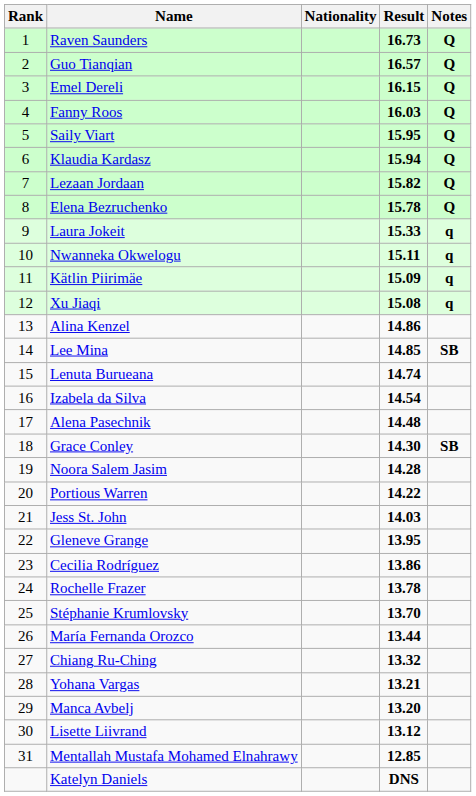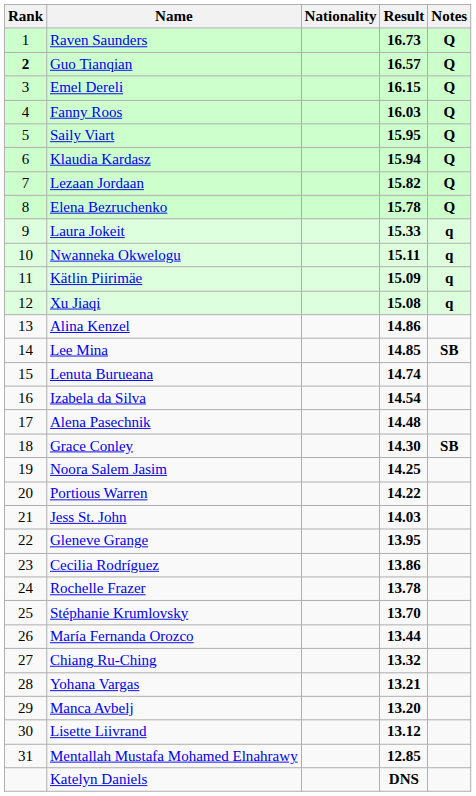 <table class="wikitable sortable" style="text-align:center">
 <tr>
 <th>Rank</th>
 <th>Name</th>
 <th>Nationality</th>
 <th>Result</th>
 <th>Notes</th>
 </tr>
 <tr bgcolor=ccffcc>
 <td>1</td>
 <td align=left><a href='#'>Raven Saunders</a></td>
 <td align=left></td>
 <td><strong>16.73</strong></td>
 <td><strong>Q</strong></td>
 </tr>
 <tr bgcolor=ccffcc>
-<td>2</td>
+<td><strong>2</strong></td>
 <td align=left><a href='#'>Guo Tianqian</a></td>
 <td align=left></td>
 <td><strong>16.57</strong></td>
 <td><strong>Q</strong></td>
 </tr>
 <tr bgcolor=ccffcc>
 <td>3</td>
 <td align=left><a href='#'>Emel Dereli</a></td>
 <td align=left></td>
 <td><strong>16.15</strong></td>
 <td><strong>Q</strong></td>
 </tr>
 <tr bgcolor=ccffcc>
 <td>4</td>
 <td align=left><a href='#'>Fanny Roos</a></td>
 <td align=left></td>
 <td><strong>16.03</strong></td>
 <td><strong>Q</strong></td>
 </tr>
 <tr bgcolor=ccffcc>
 <td>5</td>
 <td align=left><a href='#'>Saily Viart</a></td>
 <td align=left></td>
 <td><strong>15.95</strong></td>
 <td><strong>Q</strong></td>
 </tr>
 <tr bgcolor=ccffcc>
 <td>6</td>
 <td align=left><a href='#'>Klaudia Kardasz</a></td>
 <td align=left></td>
 <td><strong>15.94</strong></td>
 <td><strong>Q</strong></td>
 </tr>
 <tr bgcolor=ccffcc>
 <td>7</td>
 <td align=left><a href='#'>Lezaan Jordaan</a></td>
 <td align=left></td>
 <td><strong>15.82</strong></td>
 <td><strong>Q</strong></td>
 </tr>
 <tr bgcolor=ccffcc>
 <td>8</td>
 <td align=left><a href='#'>Elena Bezruchenko</a></td>
 <td align=left></td>
 <td><strong>15.78</strong></td>
 <td><strong>Q</strong></td>
 </tr>
 <tr bgcolor=ddffdd>
 <td>9</td>
 <td align=left><a href='#'>Laura Jokeit</a></td>
 <td align=left></td>
 <td><strong>15.33</strong></td>
 <td><strong>q</strong></td>
 </tr>
 <tr bgcolor=ddffdd>
 <td>10</td>
 <td align=left><a href='#'>Nwanneka Okwelogu</a></td>
 <td align=left></td>
 <td><strong>15.11</strong></td>
 <td><strong>q</strong></td>
 </tr>
 <tr bgcolor=ddffdd>
 <td>11</td>
 <td align=left><a href='#'>Kätlin Piirimäe</a></td>
 <td align=left></td>
 <td><strong>15.09</strong></td>
 <td><strong>q</strong></td>
 </tr>
 <tr bgcolor=ddffdd>
 <td>12</td>
 <td align=left><a href='#'>Xu Jiaqi</a></td>
 <td align=left></td>
 <td><strong>15.08</strong></td>
 <td><strong>q</strong></td>
 </tr>
 <tr>
 <td>13</td>
 <td align=left><a href='#'>Alina Kenzel</a></td>
 <td align=left></td>
 <td><strong>14.86</strong></td>
 <td></td>
 </tr>
 <tr>
 <td>14</td>
 <td align=left><a href='#'>Lee Mina</a></td>
 <td align=left></td>
 <td><strong>14.85</strong></td>
 <td><strong>SB</strong></td>
 </tr>
 <tr>
 <td>15</td>
 <td align=left><a href='#'>Lenuta Burueana</a></td>
 <td align=left></td>
 <td><strong>14.74</strong></td>
 <td></td>
 </tr>
 <tr>
 <td>16</td>
 <td align=left><a href='#'>Izabela da Silva</a></td>
 <td align=left></td>
 <td><strong>14.54</strong></td>
 <td></td>
 </tr>
 <tr>
 <td>17</td>
 <td align=left><a href='#'>Alena Pasechnik</a></td>
 <td align=left></td>
 <td><strong>14.48</strong></td>
 <td></td>
 </tr>
 <tr>
 <td>18</td>
 <td align=left><a href='#'>Grace Conley</a></td>
 <td align=left></td>
 <td><strong>14.30</strong></td>
 <td><strong>SB</strong></td>
 </tr>
 <tr>
 <td>19</td>
 <td align=left><a href='#'>Noora Salem Jasim</a></td>
 <td align=left></td>
-<td><strong>14.28</strong></td>
+<td><strong>14.25</strong></td>
 <td></td>
 </tr>
 <tr>
 <td>20</td>
 <td align=left><a href='#'>Portious Warren</a></td>
 <td align=left></td>
 <td><strong>14.22</strong></td>
 <td></td>
 </tr>
 <tr>
 <td>21</td>
 <td align=left><a href='#'>Jess St. John</a></td>
 <td align=left></td>
 <td><strong>14.03</strong></td>
 <td></td>
 </tr>
 <tr>
 <td>22</td>
 <td align=left><a href='#'>Gleneve Grange</a></td>
 <td align=left></td>
 <td><strong>13.95</strong></td>
 <td></td>
 </tr>
 <tr>
 <td>23</td>
 <td align=left><a href='#'>Cecilia Rodríguez</a></td>
 <td align=left></td>
 <td><strong>13.86</strong></td>
 <td></td>
 </tr>
 <tr>
 <td>24</td>
 <td align=left><a href='#'>Rochelle Frazer</a></td>
 <td align=left></td>
 <td><strong>13.78</strong></td>
 <td></td>
 </tr>
 <tr>
 <td>25</td>
 <td align=left><a href='#'>Stéphanie Krumlovsky</a></td>
 <td align=left></td>
 <td><strong>13.70</strong></td>
 <td></td>
 </tr>
 <tr>
 <td>26</td>
 <td align=left><a href='#'>María Fernanda Orozco</a></td>
 <td align=left></td>
 <td><strong>13.44</strong></td>
 <td></td>
 </tr>
 <tr>
 <td>27</td>
 <td align=left><a href='#'>Chiang Ru-Ching</a></td>
 <td align=left></td>
 <td><strong>13.32</strong></td>
 <td></td>
 </tr>
 <tr>
 <td>28</td>
 <td align=left><a href='#'>Yohana Vargas</a></td>
 <td align=left></td>
 <td><strong>13.21</strong></td>
 <td></td>
 </tr>
 <tr>
 <td>29</td>
 <td align=left><a href='#'>Manca Avbelj</a></td>
 <td align=left></td>
 <td><strong>13.20</strong></td>
 <td></td>
 </tr>
 <tr>
 <td>30</td>
 <td align=left><a href='#'>Lisette Liivrand</a></td>
 <td align=left></td>
 <td><strong>13.12</strong></td>
 <td></td>
 </tr>
 <tr>
 <td>31</td>
 <td align=left><a href='#'>Mentallah Mustafa Mohamed Elnahrawy</a></td>
 <td align=left></td>
 <td><strong>12.85</strong></td>
 <td></td>
 </tr>
 <tr>
 <td></td>
 <td align=left><a href='#'>Katelyn Daniels</a></td>
 <td align=left></td>
 <td><strong>DNS</strong></td>
 <td></td>
 </tr>
 </table>
